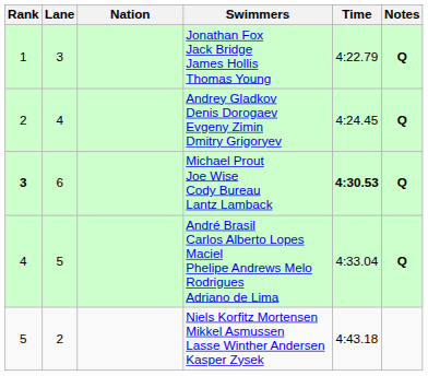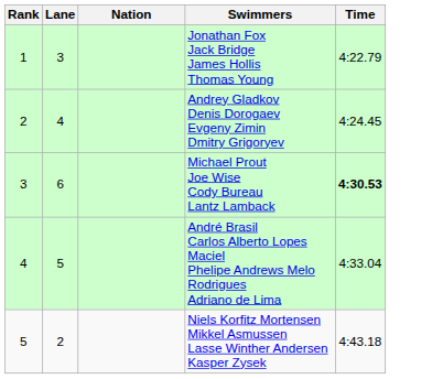 <table class="wikitable sortable" style="text-align:center">
 <tr>
 <th>Rank</th>
 <th>Lane</th>
 <th style="width:125px">Nation</th>
 <th Class="unsortable" style="width:180px">Swimmers</th>
 <th>Time</th>
-<th>Notes</th>
 </tr>
 <tr style="background:#cfc;">
 <td>1</td>
 <td>3</td>
 <td style="text-align:left"></td>
 <td style="text-align:left"><a href='#'>Jonathan Fox</a><br> <a href='#'>Jack Bridge</a><br> <a href='#'>James Hollis</a><br> <a href='#'>Thomas Young</a></td>
 <td>4:22.79</td>
-<td><strong>Q</strong></td>
 </tr>
 <tr style="background:#cfc;">
 <td>2</td>
 <td>4</td>
 <td style="text-align:left"></td>
 <td style="text-align:left"><a href='#'>Andrey Gladkov</a><br> <a href='#'>Denis Dorogaev</a><br> <a href='#'>Evgeny Zimin</a><br> <a href='#'>Dmitry Grigoryev</a></td>
 <td>4:24.45</td>
-<td><strong>Q</strong></td>
 </tr>
 <tr style="background:#cfc;">
-<td><strong>3</strong></td>
+<td>3</td>
 <td>6</td>
 <td style="text-align:left"></td>
 <td style="text-align:left"><a href='#'>Michael Prout</a><br> <a href='#'>Joe Wise</a><br> <a href='#'>Cody Bureau</a><br> <a href='#'>Lantz Lamback</a></td>
 <td><strong>4:30.53</strong></td>
-<td><strong>Q</strong></td>
 </tr>
 <tr style="background:#cfc;">
 <td>4</td>
 <td>5</td>
 <td style="text-align:left"></td>
 <td style="text-align:left"><a href='#'>André Brasil</a><br> <a href='#'>Carlos Alberto Lopes Maciel</a><br> <a href='#'>Phelipe Andrews Melo Rodrigues</a><br> <a href='#'>Adriano de Lima</a></td>
 <td>4:33.04</td>
-<td><strong>Q</strong></td>
 </tr>
 <tr>
 <td>5</td>
 <td>2</td>
 <td style="text-align:left"></td>
 <td style="text-align:left"><a href='#'>Niels Korfitz Mortensen</a><br> <a href='#'>Mikkel Asmussen</a><br> <a href='#'>Lasse Winther Andersen</a><br> <a href='#'>Kasper Zysek</a></td>
 <td>4:43.18</td>
-<td></td>
 </tr>
 </table>
